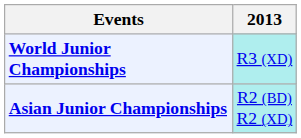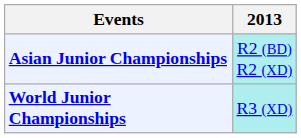 <table style='font-size: 90%; text-align:center;' class='wikitable'>
 <tr>
 <th width=180>Events</th>
 <th>2013</th>
 </tr>
 <tr>
+<td bgcolor="#ECF2FF"; align="left"><strong><a href='#'>Asian Junior Championships</a></strong></td>
+<td bgcolor=AFEEEE><a href='#'>R2 <small>(BD)</small></a> <br> <a href='#'>R2 <small>(XD)</small></a></td>
+</tr>
+<tr>
 <td bgcolor="#ECF2FF"; align="left"><strong><a href='#'>World Junior Championships</a></strong></td>
 <td bgcolor=AFEEEE><a href='#'>R3 <small>(XD)</small></a></td>
 </tr>
-<tr>
-<td bgcolor="#ECF2FF"; align="left"><strong><a href='#'>Asian Junior Championships</a></strong></td>
-<td bgcolor=AFEEEE><a href='#'>R2 <small>(BD)</small></a> <br> <a href='#'>R2 <small>(XD)</small></a></td>
-</tr>
 </table>
